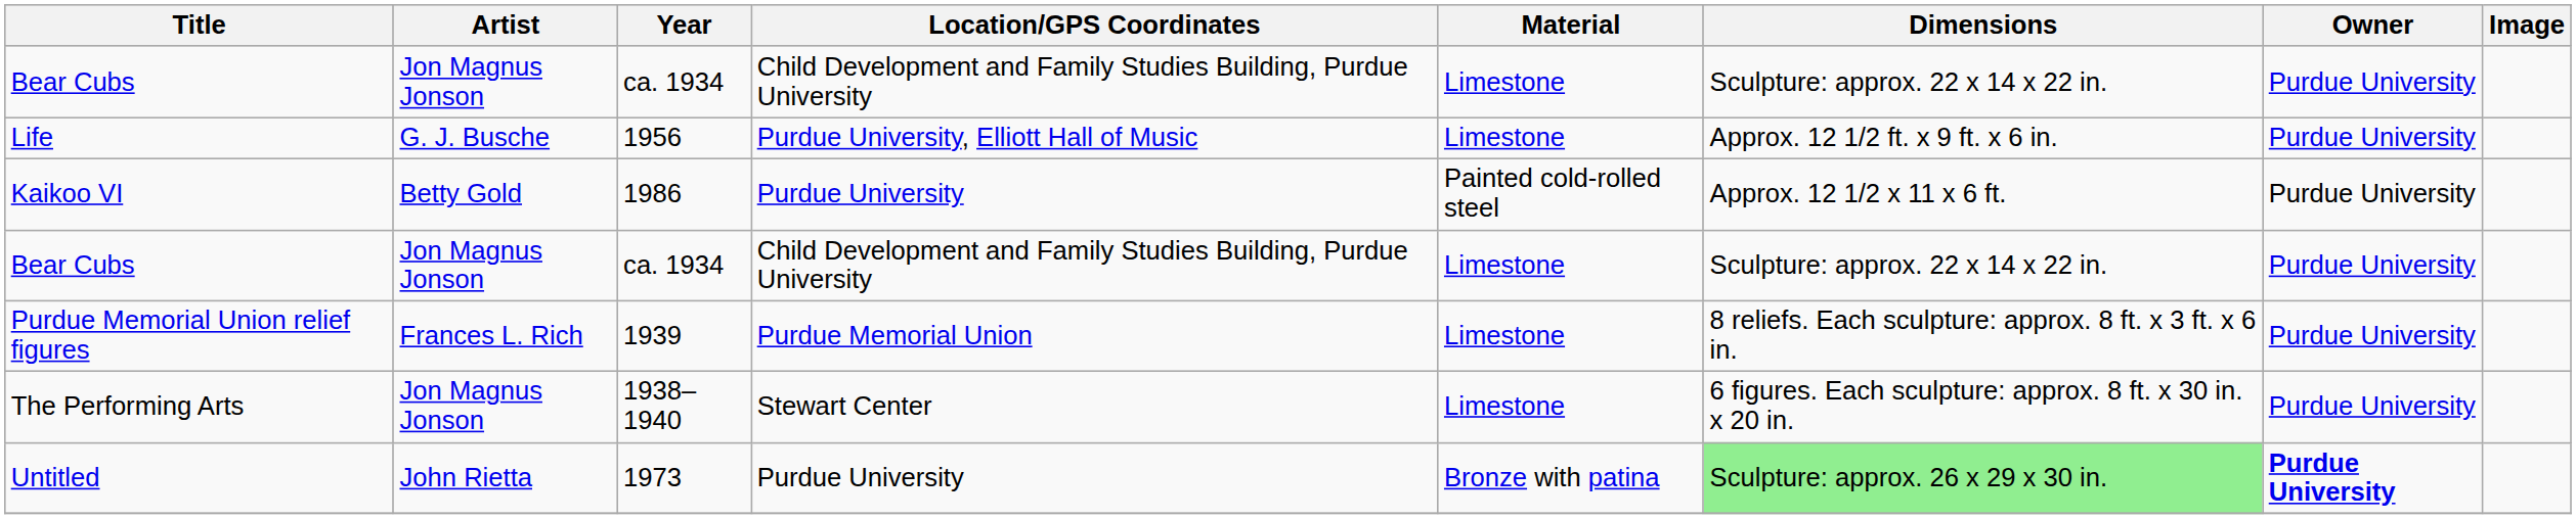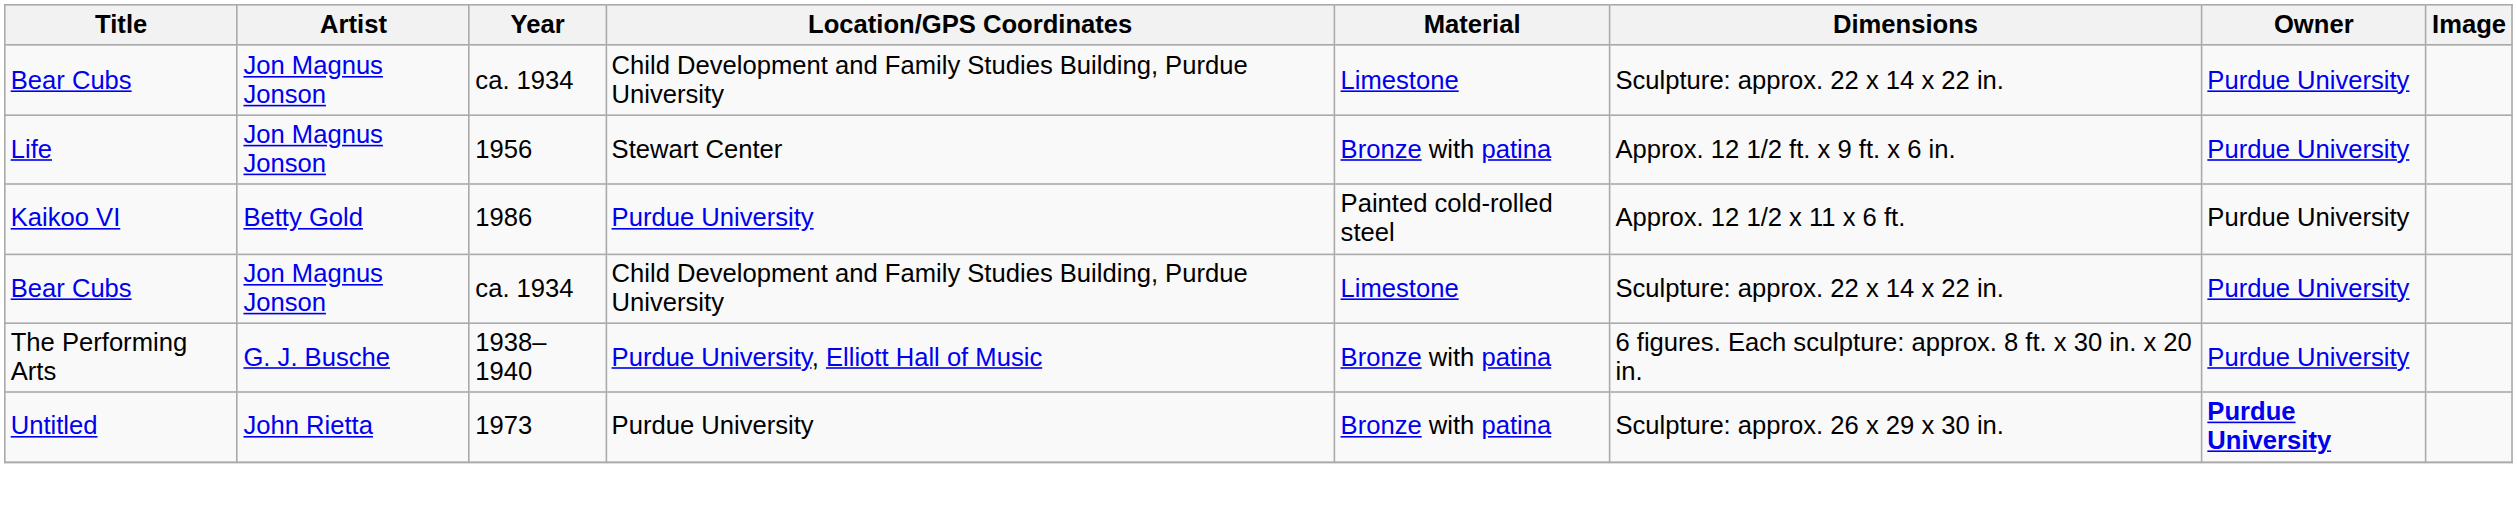 <table class="wikitable sortable">
 <tr>
 <th>Title</th>
 <th>Artist</th>
 <th>Year</th>
 <th>Location/GPS Coordinates</th>
 <th>Material</th>
 <th>Dimensions</th>
 <th>Owner</th>
 <th>Image</th>
 </tr>
 <tr>
 <td><a href='#'>Bear Cubs</a></td>
 <td><a href='#'>Jon Magnus Jonson</a></td>
 <td>ca. 1934</td>
 <td>Child Development and Family Studies Building, Purdue University</td>
 <td><a href='#'>Limestone</a></td>
 <td>Sculpture: approx. 22 x 14 x 22 in.</td>
 <td><a href='#'>Purdue University</a></td>
 <td></td>
 </tr>
 <tr>
 <td><a href='#'>Life</a></td>
-<td><a href='#'>G. J. Busche</a></td>
+<td><a href='#'>Jon Magnus Jonson</a></td>
 <td>1956</td>
-<td><a href='#'>Purdue University</a>, <a href='#'>Elliott Hall of Music</a></td>
-<td><a href='#'>Limestone</a></td>
+<td>Stewart Center</td>
+<td><a href='#'>Bronze</a> with <a href='#'>patina</a></td>
 <td>Approx. 12 1/2 ft. x 9 ft. x 6 in.</td>
 <td><a href='#'>Purdue University</a></td>
 <td></td>
 </tr>
 <tr>
 <td><a href='#'>Kaikoo VI</a></td>
 <td><a href='#'>Betty Gold</a></td>
 <td>1986</td>
 <td><a href='#'>Purdue University</a></td>
 <td>Painted cold-rolled steel</td>
 <td>Approx. 12 1/2 x 11 x 6 ft.</td>
 <td>Purdue University</td>
 <td></td>
 </tr>
 <tr>
 <td><a href='#'>Bear Cubs</a></td>
 <td><a href='#'>Jon Magnus Jonson</a></td>
 <td>ca. 1934</td>
 <td>Child Development and Family Studies Building, Purdue University</td>
 <td><a href='#'>Limestone</a></td>
 <td>Sculpture: approx. 22 x 14 x 22 in.</td>
 <td><a href='#'>Purdue University</a></td>
 <td></td>
 </tr>
 <tr>
-<td><a href='#'>Purdue Memorial Union relief figures</a></td>
-<td><a href='#'>Frances L. Rich</a></td>
-<td>1939</td>
-<td><a href='#'>Purdue Memorial Union</a></td>
-<td><a href='#'>Limestone</a></td>
-<td>8 reliefs. Each sculpture: approx. 8 ft. x 3 ft. x 6 in.</td>
-<td><a href='#'>Purdue University</a></td>
-<td></td>
-</tr>
-<tr>
 <td>The Performing Arts</td>
-<td><a href='#'>Jon Magnus Jonson</a></td>
+<td><a href='#'>G. J. Busche</a></td>
 <td>1938–1940</td>
-<td>Stewart Center</td>
-<td><a href='#'>Limestone</a></td>
+<td><a href='#'>Purdue University</a>, <a href='#'>Elliott Hall of Music</a></td>
+<td><a href='#'>Bronze</a> with <a href='#'>patina</a></td>
 <td>6 figures. Each sculpture: approx. 8 ft. x 30 in. x 20 in.</td>
 <td><a href='#'>Purdue University</a></td>
 <td></td>
 </tr>
 <tr>
 <td><a href='#'>Untitled</a></td>
 <td><a href='#'>John Rietta</a></td>
 <td>1973</td>
 <td>Purdue University</td>
 <td><a href='#'>Bronze</a> with <a href='#'>patina</a></td>
-<td style="background: lightgreen;">Sculpture: approx. 26 x 29 x 30 in.</td>
+<td>Sculpture: approx. 26 x 29 x 30 in.</td>
 <td><strong><a href='#'>Purdue University</a></strong></td>
 <td></td>
 </tr>
 <tr>
 </tr>
 </table>
